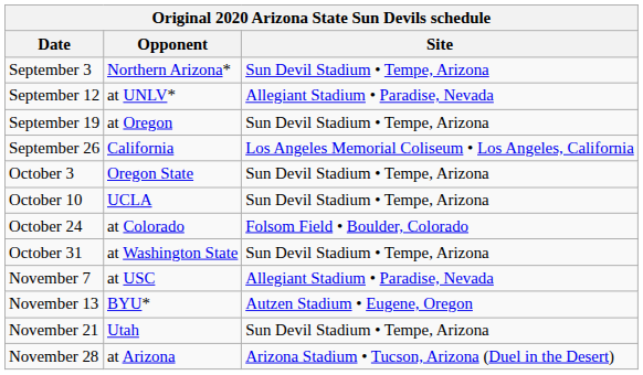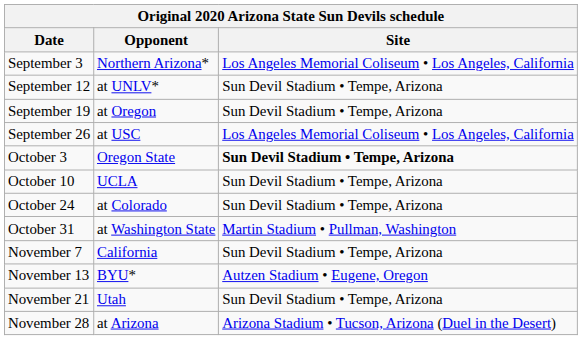 <table class="wikitable collapsible autocollapse">
 <tr>
 <th colspan="4">Original 2020 Arizona State Sun Devils schedule</th>
 </tr>
 <tr valign="bottom">
 <th>Date</th>
 <th>Opponent</th>
 <th>Site</th>
 </tr>
 <tr>
 <td>September 3</td>
 <td><a href='#'>Northern Arizona</a>*</td>
-<td><a href='#'>Sun Devil Stadium</a> • <a href='#'>Tempe, Arizona</a></td>
+<td><a href='#'>Los Angeles Memorial Coliseum</a> • <a href='#'>Los Angeles, California</a></td>
 </tr>
 <tr>
 <td>September 12</td>
 <td>at <a href='#'>UNLV</a>*</td>
-<td><a href='#'>Allegiant Stadium</a> • <a href='#'>Paradise, Nevada</a></td>
+<td>Sun Devil Stadium • Tempe, Arizona</td>
 </tr>
 <tr>
 <td>September 19</td>
 <td>at <a href='#'>Oregon</a></td>
 <td>Sun Devil Stadium • Tempe, Arizona</td>
 </tr>
 <tr>
 <td>September 26</td>
-<td><a href='#'>California</a></td>
+<td>at <a href='#'>USC</a></td>
 <td><a href='#'>Los Angeles Memorial Coliseum</a> • <a href='#'>Los Angeles, California</a></td>
 </tr>
 <tr>
 <td>October 3</td>
 <td><a href='#'>Oregon State</a></td>
-<td>Sun Devil Stadium • Tempe, Arizona</td>
+<td><strong>Sun Devil Stadium • Tempe, Arizona</strong></td>
 </tr>
 <tr>
 <td>October 10</td>
 <td><a href='#'>UCLA</a></td>
 <td>Sun Devil Stadium • Tempe, Arizona</td>
 </tr>
 <tr>
 <td>October 24</td>
 <td>at <a href='#'>Colorado</a></td>
-<td><a href='#'>Folsom Field</a> • <a href='#'>Boulder, Colorado</a></td>
+<td>Sun Devil Stadium • Tempe, Arizona</td>
 </tr>
 <tr>
 <td>October 31</td>
 <td>at <a href='#'>Washington State</a></td>
-<td>Sun Devil Stadium • Tempe, Arizona</td>
+<td><a href='#'>Martin Stadium</a> • <a href='#'>Pullman, Washington</a></td>
 </tr>
 <tr>
 <td>November 7</td>
-<td>at <a href='#'>USC</a></td>
-<td><a href='#'>Allegiant Stadium</a> • <a href='#'>Paradise, Nevada</a></td>
+<td><a href='#'>California</a></td>
+<td>Sun Devil Stadium • Tempe, Arizona</td>
 </tr>
 <tr>
 <td>November 13</td>
 <td><a href='#'>BYU</a>*</td>
 <td><a href='#'>Autzen Stadium</a> • <a href='#'>Eugene, Oregon</a></td>
 </tr>
 <tr>
 <td>November 21</td>
 <td><a href='#'>Utah</a></td>
 <td>Sun Devil Stadium • Tempe, Arizona</td>
 </tr>
 <tr>
 <td>November 28</td>
 <td>at <a href='#'>Arizona</a></td>
 <td><a href='#'>Arizona Stadium</a> • <a href='#'>Tucson, Arizona</a> (<a href='#'>Duel in the Desert</a>)</td>
 </tr>
 </table>
